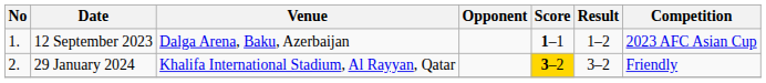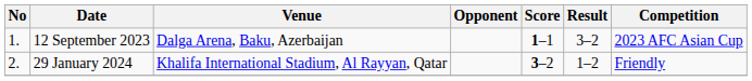 <table class="wikitable" style="font-size:100%;">
 <tr>
 <th>No</th>
 <th>Date</th>
 <th>Venue</th>
 <th>Opponent</th>
 <th>Score</th>
 <th>Result</th>
 <th>Competition</th>
 </tr>
 <tr>
 <td>1.</td>
 <td>12 September 2023</td>
 <td><a href='#'>Dalga Arena</a>, <a href='#'>Baku</a>, Azerbaijan</td>
 <td></td>
 <td align="center"><strong>1</strong>–1</td>
-<td align="center">1–2</td>
+<td align="center">3–2</td>
 <td><a href='#'>2023 AFC Asian Cup</a></td>
 </tr>
 <tr>
 <td>2.</td>
 <td>29 January 2024</td>
 <td><a href='#'>Khalifa International Stadium</a>, <a href='#'>Al Rayyan</a>, Qatar</td>
 <td></td>
-<td align="center" style="background: gold;"><strong>3</strong>–2</td>
-<td align="center">3–2</td>
+<td align="center"><strong>3</strong>–2</td>
+<td align="center">1–2</td>
 <td><a href='#'>Friendly</a></td>
 </tr>
 <tr>
 </tr>
 </table>
